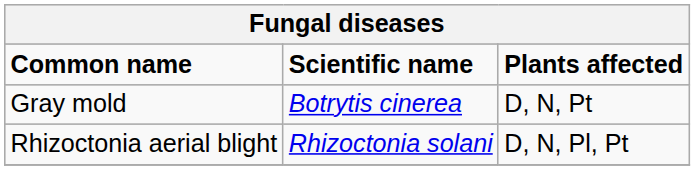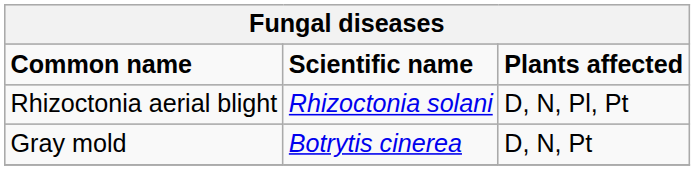 <table class="wikitable" style="clear">
 <tr>
 <th colspan=3><strong>Fungal diseases</strong><br></th>
 </tr>
 <tr>
 <td><strong>Common name</strong></td>
 <td><strong>Scientific name</strong></td>
 <td><strong>Plants affected</strong></td>
 </tr>
 <tr>
+<td>Rhizoctonia aerial blight</td>
+<td><em><a href='#'>Rhizoctonia solani</a></em></td>
+<td>D, N, Pl, Pt</td>
+</tr>
+<tr>
 <td>Gray mold</td>
 <td><em><a href='#'>Botrytis cinerea</a></em></td>
 <td>D, N, Pt</td>
 </tr>
 <tr>
-<td>Rhizoctonia aerial blight</td>
-<td><em><a href='#'>Rhizoctonia solani</a></em></td>
-<td>D, N, Pl, Pt</td>
-</tr>
-<tr>
 </tr>
 </table>
